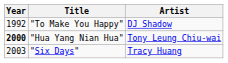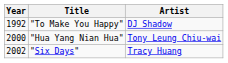 <table class="wikitable">
 <tr>
 <th>Year</th>
 <th>Title</th>
 <th>Artist</th>
 </tr>
 <tr>
 <td>1992</td>
 <td>"To Make You Happy"</td>
 <td><a href='#'>DJ Shadow</a></td>
 </tr>
 <tr>
-<td><strong>2000</strong></td>
+<td>2000</td>
 <td>"Hua Yang Nian Hua"</td>
 <td><a href='#'>Tony Leung Chiu-wai</a></td>
 </tr>
 <tr>
-<td>2003</td>
+<td>2002</td>
 <td>"<a href='#'>Six Days</a>"</td>
 <td><a href='#'>Tracy Huang</a></td>
 </tr>
 </table>
